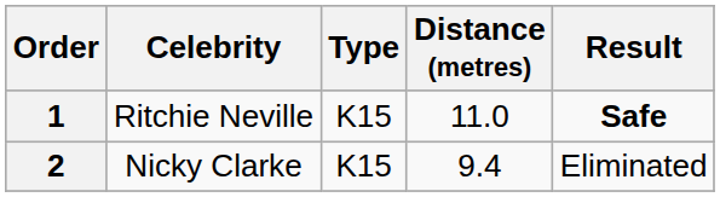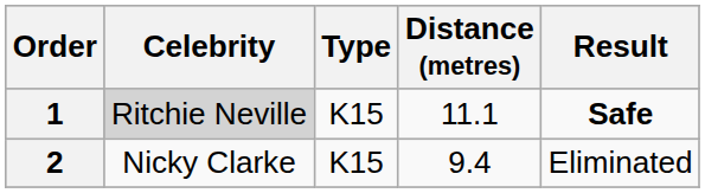 <table class="wikitable plainrowheaders" style="text-align:center;">
 <tr>
 <th>Order</th>
 <th>Celebrity</th>
 <th>Type</th>
 <th>Distance<br><small>(metres)</small></th>
 <th>Result</th>
 </tr>
 <tr>
 <th>1</th>
-<td>Ritchie Neville</td>
+<td style="background: lightgrey;">Ritchie Neville</td>
 <td>K15</td>
-<td>11.0</td>
+<td>11.1</td>
 <td><strong>Safe</strong></td>
 </tr>
 <tr>
 <th>2</th>
 <td>Nicky Clarke</td>
 <td>K15</td>
 <td>9.4</td>
 <td>Eliminated</td>
 </tr>
 </table>
